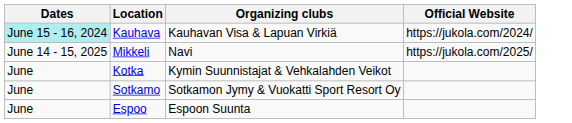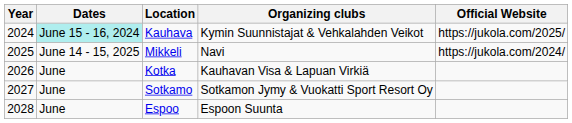 <table class="wikitable" style="text-align:left;">
 <tr>
+<th>Year</th>
 <th>Dates</th>
 <th>Location</th>
 <th>Organizing clubs</th>
 <th>Official Website</th>
 </tr>
 <tr>
+<td>2024</td>
 <td style="background: paleturquoise;">June 15 - 16, 2024</td>
 <td><a href='#'>Kauhava</a></td>
-<td>Kauhavan Visa & Lapuan Virkiä</td>
+<td>Kymin Suunnistajat & Vehkalahden Veikot</td>
+<td>https://jukola.com/2025/</td>
+</tr>
+<tr>
+<td>2025</td>
+<td>June 14 - 15, 2025</td>
+<td><a href='#'>Mikkeli</a></td>
+<td>Navi</td>
 <td>https://jukola.com/2024/</td>
 </tr>
 <tr>
-<td>June 14 - 15, 2025</td>
-<td><a href='#'>Mikkeli</a></td>
-<td>Navi</td>
-<td>https://jukola.com/2025/</td>
-</tr>
-<tr>
+<td>2026</td>
 <td>June</td>
 <td><a href='#'>Kotka</a></td>
-<td>Kymin Suunnistajat & Vehkalahden Veikot</td>
+<td>Kauhavan Visa & Lapuan Virkiä</td>
 <td></td>
 </tr>
 <tr>
+<td>2027</td>
 <td>June</td>
 <td><a href='#'>Sotkamo</a></td>
 <td>Sotkamon Jymy & Vuokatti Sport Resort Oy</td>
 <td></td>
 </tr>
 <tr>
+<td>2028</td>
 <td>June</td>
 <td><a href='#'>Espoo</a></td>
 <td>Espoon Suunta</td>
 <td></td>
 </tr>
 </table>
